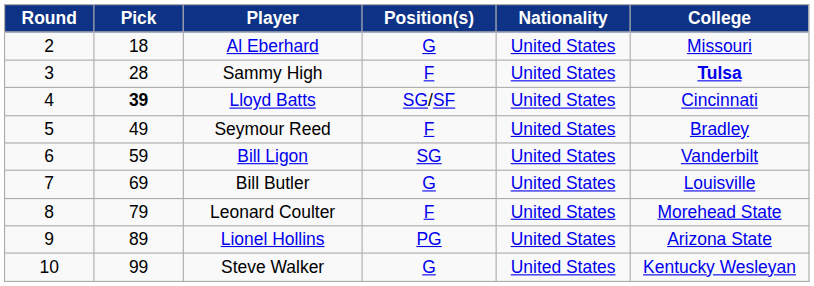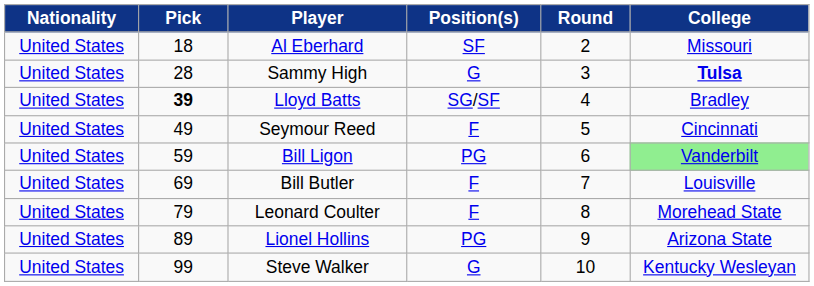 <table class="wikitable sortable sortable">
 <tr>
-<th style="background:#0E3386; color:#FFFFFF" width="10%">Round</th>
+<th style="background:#0E3386; color:#FFFFFF" width="15%">Nationality</th>
 <th style="background:#0E3386; color:#FFFFFF" width="10%">Pick</th>
 <th style="background:#0E3386; color:#FFFFFF" width="20%">Player</th>
 <th style="background:#0E3386; color:#FFFFFF" width="15%">Position(s)</th>
-<th style="background:#0E3386; color:#FFFFFF" width="15%">Nationality</th>
+<th style="background:#0E3386; color:#FFFFFF" width="10%">Round</th>
 <th style="background:#0E3386; color:#FFFFFF" width="20%">College</th>
 </tr>
 <tr style="text-align: center">
-<td>2</td>
+<td> <a href='#'>United States</a></td>
 <td>18</td>
 <td><a href='#'>Al Eberhard</a></td>
-<td><a href='#'>G</a></td>
-<td> <a href='#'>United States</a></td>
+<td><a href='#'>SF</a></td>
+<td>2</td>
 <td><a href='#'>Missouri</a></td>
 </tr>
 <tr style="text-align: center">
-<td>3</td>
+<td> <a href='#'>United States</a></td>
 <td>28</td>
 <td>Sammy High</td>
-<td><a href='#'>F</a></td>
-<td> <a href='#'>United States</a></td>
+<td><a href='#'>G</a></td>
+<td>3</td>
 <td><strong><a href='#'>Tulsa</a></strong></td>
 </tr>
 <tr style="text-align: center">
-<td>4</td>
+<td> <a href='#'>United States</a></td>
 <td><strong>39</strong></td>
 <td><a href='#'>Lloyd Batts</a></td>
 <td><a href='#'>SG</a>/<a href='#'>SF</a></td>
+<td>4</td>
+<td><a href='#'>Bradley</a></td>
+</tr>
+<tr style="text-align: center">
 <td> <a href='#'>United States</a></td>
+<td>49</td>
+<td>Seymour Reed</td>
+<td><a href='#'>F</a></td>
+<td>5</td>
 <td><a href='#'>Cincinnati</a></td>
 </tr>
 <tr style="text-align: center">
-<td>5</td>
-<td>49</td>
-<td>Seymour Reed</td>
-<td><a href='#'>F</a></td>
 <td> <a href='#'>United States</a></td>
-<td><a href='#'>Bradley</a></td>
+<td>59</td>
+<td><a href='#'>Bill Ligon</a></td>
+<td><a href='#'>PG</a></td>
+<td>6</td>
+<td style="background: lightgreen;"><a href='#'>Vanderbilt</a></td>
 </tr>
 <tr style="text-align: center">
-<td>6</td>
-<td>59</td>
-<td><a href='#'>Bill Ligon</a></td>
-<td><a href='#'>SG</a></td>
 <td> <a href='#'>United States</a></td>
-<td><a href='#'>Vanderbilt</a></td>
-</tr>
-<tr style="text-align: center">
-<td>7</td>
 <td>69</td>
 <td>Bill Butler</td>
-<td><a href='#'>G</a></td>
-<td> <a href='#'>United States</a></td>
+<td><a href='#'>F</a></td>
+<td>7</td>
 <td><a href='#'>Louisville</a></td>
 </tr>
 <tr style="text-align: center">
-<td>8</td>
+<td> <a href='#'>United States</a></td>
 <td>79</td>
 <td>Leonard Coulter</td>
 <td><a href='#'>F</a></td>
-<td> <a href='#'>United States</a></td>
+<td>8</td>
 <td><a href='#'>Morehead State</a></td>
 </tr>
 <tr style="text-align: center">
-<td>9</td>
+<td> <a href='#'>United States</a></td>
 <td>89</td>
 <td><a href='#'>Lionel Hollins</a></td>
 <td><a href='#'>PG</a></td>
-<td> <a href='#'>United States</a></td>
+<td>9</td>
 <td><a href='#'>Arizona State</a></td>
 </tr>
 <tr style="text-align: center">
-<td>10</td>
+<td> <a href='#'>United States</a></td>
 <td>99</td>
 <td>Steve Walker</td>
 <td><a href='#'>G</a></td>
-<td> <a href='#'>United States</a></td>
+<td>10</td>
 <td><a href='#'>Kentucky Wesleyan</a></td>
 </tr>
 </table>
